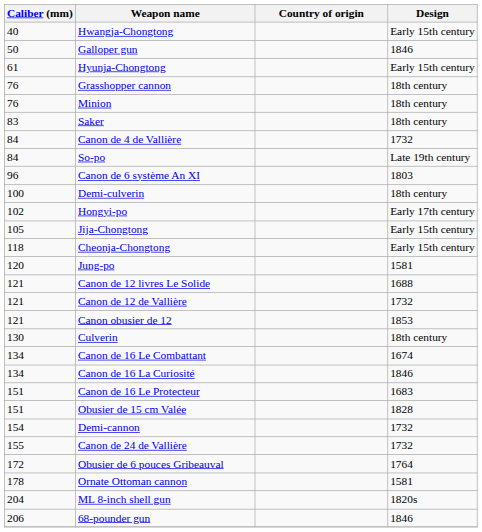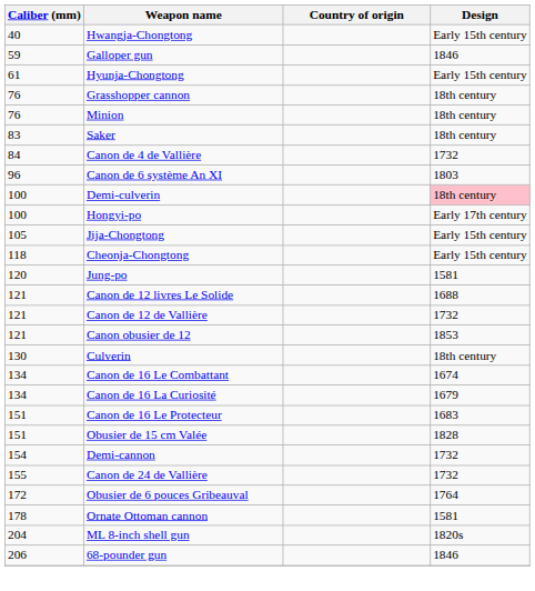 <table class="wikitable sortable" style="font-size:100%;">
 <tr>
 <th width=15%><a href='#'>Caliber</a> (mm)</th>
 <th width=38%>Weapon name</th>
 <th width=28%>Country of origin</th>
 <th width=19%>Design</th>
 </tr>
 <tr>
 <td>40</td>
 <td><a href='#'>Hwangja-Chongtong</a></td>
 <td></td>
 <td>Early 15th century</td>
 </tr>
 <tr>
-<td>50</td>
+<td>59</td>
 <td><a href='#'>Galloper gun</a></td>
 <td></td>
 <td>1846</td>
 </tr>
 <tr>
 <td>61</td>
 <td><a href='#'>Hyunja-Chongtong</a></td>
 <td></td>
 <td>Early 15th century</td>
 </tr>
 <tr>
 <td>76</td>
 <td><a href='#'>Grasshopper cannon</a></td>
 <td></td>
 <td>18th century</td>
 </tr>
 <tr>
 <td>76</td>
 <td><a href='#'>Minion</a></td>
 <td></td>
 <td>18th century</td>
 </tr>
 <tr>
 <td>83</td>
 <td><a href='#'>Saker</a></td>
 <td></td>
 <td>18th century</td>
 </tr>
 <tr>
 <td>84</td>
 <td><a href='#'>Canon de 4 de Vallière</a></td>
 <td></td>
 <td>1732</td>
 </tr>
 <tr>
-<td>84</td>
-<td><a href='#'>So-po</a></td>
-<td></td>
-<td>Late 19th century</td>
-</tr>
-<tr>
 <td>96</td>
 <td><a href='#'>Canon de 6 système An XI</a></td>
 <td></td>
 <td>1803</td>
 </tr>
 <tr>
 <td>100</td>
 <td><a href='#'>Demi-culverin</a></td>
 <td></td>
-<td>18th century</td>
+<td style="background: pink;">18th century</td>
 </tr>
 <tr>
-<td>102</td>
+<td>100</td>
 <td><a href='#'>Hongyi-po</a></td>
 <td></td>
 <td>Early 17th century</td>
 </tr>
 <tr>
 <td>105</td>
 <td><a href='#'>Jija-Chongtong</a></td>
 <td></td>
 <td>Early 15th century</td>
 </tr>
 <tr>
 <td>118</td>
 <td><a href='#'>Cheonja-Chongtong</a></td>
 <td></td>
 <td>Early 15th century</td>
 </tr>
 <tr>
 <td>120</td>
 <td><a href='#'>Jung-po</a></td>
 <td></td>
 <td>1581</td>
 </tr>
 <tr>
 <td>121</td>
 <td><a href='#'>Canon de 12 livres Le Solide</a></td>
 <td></td>
 <td>1688</td>
 </tr>
 <tr>
 <td>121</td>
 <td><a href='#'>Canon de 12 de Vallière</a></td>
 <td></td>
 <td>1732</td>
 </tr>
 <tr>
 <td>121</td>
 <td><a href='#'>Canon obusier de 12</a></td>
 <td></td>
 <td>1853</td>
 </tr>
 <tr>
 <td>130</td>
 <td><a href='#'>Culverin</a></td>
 <td></td>
 <td>18th century</td>
 </tr>
 <tr>
 <td>134</td>
 <td><a href='#'>Canon de 16 Le Combattant</a></td>
 <td></td>
 <td>1674</td>
 </tr>
 <tr>
 <td>134</td>
 <td><a href='#'>Canon de 16 La Curiosité</a></td>
 <td></td>
-<td>1846</td>
+<td>1679</td>
 </tr>
 <tr>
 <td>151</td>
 <td><a href='#'>Canon de 16 Le Protecteur</a></td>
 <td></td>
 <td>1683</td>
 </tr>
 <tr>
 <td>151</td>
 <td><a href='#'>Obusier de 15 cm Valée</a></td>
 <td></td>
 <td>1828</td>
 </tr>
 <tr>
 <td>154</td>
 <td><a href='#'>Demi-cannon</a></td>
 <td></td>
 <td>1732</td>
 </tr>
 <tr>
 <td>155</td>
 <td><a href='#'>Canon de 24 de Vallière</a></td>
 <td></td>
 <td>1732</td>
 </tr>
 <tr>
 <td>172</td>
 <td><a href='#'>Obusier de 6 pouces Gribeauval</a></td>
 <td></td>
 <td>1764</td>
 </tr>
 <tr>
 <td>178</td>
 <td><a href='#'>Ornate Ottoman cannon</a></td>
 <td></td>
 <td>1581</td>
 </tr>
 <tr>
 <td>204</td>
 <td><a href='#'>ML 8-inch shell gun</a></td>
 <td></td>
 <td>1820s</td>
 </tr>
 <tr>
 <td>206</td>
 <td><a href='#'>68-pounder gun</a></td>
 <td></td>
 <td>1846</td>
 </tr>
 <tr>
 </tr>
 </table>
